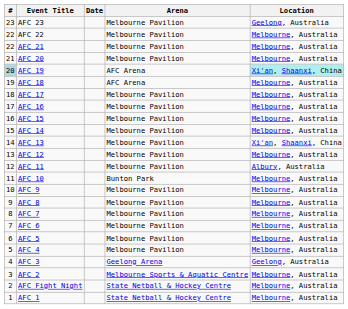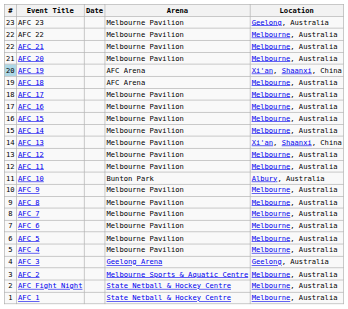 <table class="sortable wikitable succession-box" style="font-size:90%;">
 <tr>
 <th scope="col">#</th>
 <th scope="col">Event Title</th>
 <th scope="col">Date</th>
 <th scope="col">Arena</th>
 <th scope="col">Location</th>
 </tr>
 <tr>
 <td align="center">23</td>
 <td>AFC 23</td>
 <td></td>
 <td>Melbourne Pavilion</td>
 <td><a href='#'>Geelong</a>, Australia</td>
 </tr>
 <tr>
 <td align="center">22</td>
 <td>AFC 22</td>
 <td></td>
 <td>Melbourne Pavilion</td>
 <td><a href='#'>Melbourne</a>, Australia</td>
 </tr>
 <tr>
 <td align="center">22</td>
 <td><a href='#'>AFC 21</a></td>
 <td></td>
 <td>Melbourne Pavilion</td>
 <td><a href='#'>Melbourne</a>, Australia</td>
 </tr>
 <tr>
 <td align="center">21</td>
 <td><a href='#'>AFC 20</a></td>
 <td></td>
 <td>Melbourne Pavilion</td>
 <td><a href='#'>Melbourne</a>, Australia</td>
 </tr>
 <tr>
 <td align="center" style="background: lightblue;">20</td>
 <td><a href='#'>AFC 19</a></td>
 <td></td>
 <td>AFC Arena</td>
-<td style="background: paleturquoise;"><a href='#'>Xi'an</a>, <a href='#'>Shaanxi</a>, China</td>
+<td><a href='#'>Xi'an</a>, <a href='#'>Shaanxi</a>, China</td>
 </tr>
 <tr>
 <td align="center">19</td>
 <td><a href='#'>AFC 18</a></td>
 <td></td>
 <td>AFC Arena</td>
 <td><a href='#'>Melbourne</a>, Australia</td>
 </tr>
 <tr>
 <td align="center">18</td>
 <td><a href='#'>AFC 17</a></td>
 <td></td>
 <td>Melbourne Pavilion</td>
 <td><a href='#'>Melbourne</a>, Australia</td>
 </tr>
 <tr>
 <td align="center">17</td>
 <td><a href='#'>AFC 16</a></td>
 <td></td>
 <td>Melbourne Pavilion</td>
 <td><a href='#'>Melbourne</a>, Australia</td>
 </tr>
 <tr>
 <td align="center">16</td>
 <td><a href='#'>AFC 15</a></td>
 <td></td>
 <td>Melbourne Pavilion</td>
 <td><a href='#'>Melbourne</a>, Australia</td>
 </tr>
 <tr>
 <td align="center">15</td>
 <td><a href='#'>AFC 14</a></td>
 <td></td>
 <td>Melbourne Pavilion</td>
 <td><a href='#'>Melbourne</a>, Australia</td>
 </tr>
 <tr>
 <td align="center">14</td>
 <td><a href='#'>AFC 13</a></td>
 <td></td>
 <td>Melbourne Pavilion</td>
 <td><a href='#'>Xi'an</a>, <a href='#'>Shaanxi</a>, China</td>
 </tr>
 <tr>
 <td align="center">13</td>
 <td><a href='#'>AFC 12</a></td>
 <td></td>
 <td>Melbourne Pavilion</td>
 <td><a href='#'>Melbourne</a>, Australia</td>
 </tr>
 <tr>
 <td align="center">12</td>
 <td><a href='#'>AFC 11</a></td>
 <td></td>
 <td>Melbourne Pavilion</td>
-<td><a href='#'>Albury</a>, Australia</td>
+<td><a href='#'>Melbourne</a>, Australia</td>
 </tr>
 <tr>
 <td align="center">11</td>
 <td><a href='#'>AFC 10</a></td>
 <td></td>
 <td>Bunton Park</td>
-<td><a href='#'>Melbourne</a>, Australia</td>
+<td><a href='#'>Albury</a>, Australia</td>
 </tr>
 <tr>
 <td align="center">10</td>
 <td><a href='#'>AFC 9</a></td>
 <td></td>
 <td>Melbourne Pavilion</td>
 <td><a href='#'>Melbourne</a>, Australia</td>
 </tr>
 <tr>
 <td align="center">9</td>
 <td><a href='#'>AFC 8</a></td>
 <td></td>
 <td>Melbourne Pavilion</td>
 <td><a href='#'>Melbourne</a>, Australia</td>
 </tr>
 <tr>
 <td align="center">8</td>
 <td><a href='#'>AFC 7</a></td>
 <td></td>
 <td>Melbourne Pavilion</td>
 <td><a href='#'>Melbourne</a>, Australia</td>
 </tr>
 <tr>
 <td align="center">7</td>
 <td><a href='#'>AFC 6</a></td>
 <td></td>
 <td>Melbourne Pavilion</td>
 <td><a href='#'>Melbourne</a>, Australia</td>
 </tr>
 <tr>
 <td align="center">6</td>
 <td><a href='#'>AFC 5</a></td>
 <td></td>
 <td>Melbourne Pavilion</td>
 <td><a href='#'>Melbourne</a>, Australia</td>
 </tr>
 <tr>
 <td align="center">5</td>
 <td><a href='#'>AFC 4</a></td>
 <td></td>
 <td>Melbourne Pavilion</td>
 <td><a href='#'>Melbourne</a>, Australia</td>
 </tr>
 <tr>
 <td align="center">4</td>
 <td><a href='#'>AFC 3</a></td>
 <td></td>
 <td><a href='#'>Geelong Arena</a></td>
 <td><a href='#'>Geelong</a>, Australia</td>
 </tr>
 <tr>
 <td align="center">3</td>
 <td><a href='#'>AFC 2</a></td>
 <td></td>
 <td><a href='#'>Melbourne Sports & Aquatic Centre</a></td>
 <td><a href='#'>Melbourne</a>, Australia</td>
 </tr>
 <tr>
 <td align="center">2</td>
 <td><a href='#'>AFC Fight Night</a></td>
 <td></td>
 <td><a href='#'>State Netball & Hockey Centre</a></td>
 <td><a href='#'>Melbourne</a>, Australia</td>
 </tr>
 <tr>
 <td align="center">1</td>
 <td><a href='#'>AFC 1</a></td>
 <td></td>
 <td><a href='#'>State Netball & Hockey Centre</a></td>
 <td><a href='#'>Melbourne</a>, Australia</td>
 </tr>
 </table>
